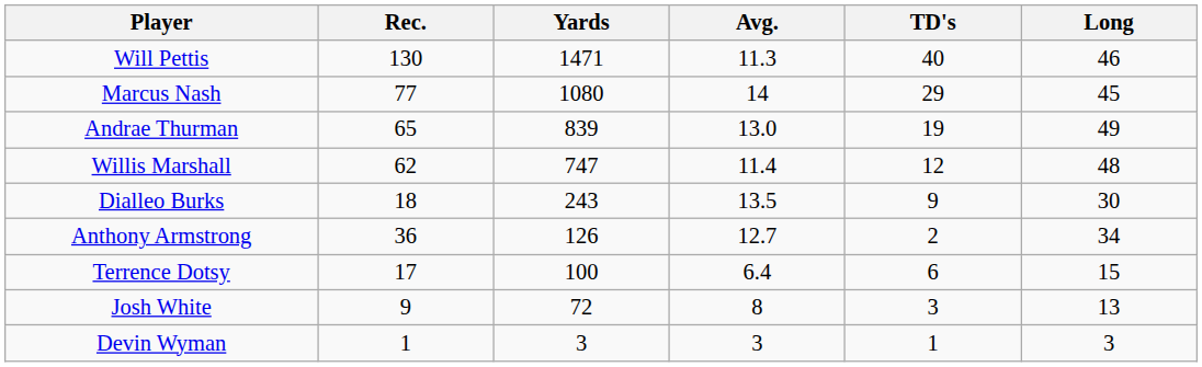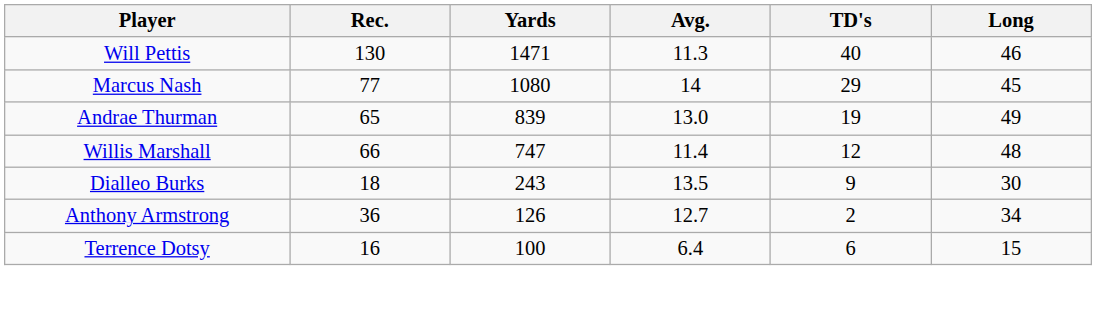 <table class="wikitable sortable">
 <tr>
 <th bgcolor="#DDDDFF" width="16%">Player</th>
 <th bgcolor="#DDDDFF" width="9%">Rec.</th>
 <th bgcolor="#DDDDFF" width="9%">Yards</th>
 <th bgcolor="#DDDDFF" width="9%">Avg.</th>
 <th bgcolor="#DDDDFF" width="9%">TD's</th>
 <th bgcolor="#DDDDFF" width="9%">Long</th>
 </tr>
 <tr align="center">
 <td><a href='#'>Will Pettis</a></td>
 <td>130</td>
 <td>1471</td>
 <td>11.3</td>
 <td>40</td>
 <td>46</td>
 </tr>
 <tr align="center">
 <td><a href='#'>Marcus Nash</a></td>
 <td>77</td>
 <td>1080</td>
 <td>14</td>
 <td>29</td>
 <td>45</td>
 </tr>
 <tr align="center">
 <td><a href='#'>Andrae Thurman</a></td>
 <td>65</td>
 <td>839</td>
 <td>13.0</td>
 <td>19</td>
 <td>49</td>
 </tr>
 <tr align="center">
 <td><a href='#'>Willis Marshall</a></td>
-<td>62</td>
+<td>66</td>
 <td>747</td>
 <td>11.4</td>
 <td>12</td>
 <td>48</td>
 </tr>
 <tr align="center">
 <td><a href='#'>Dialleo Burks</a></td>
 <td>18</td>
 <td>243</td>
 <td>13.5</td>
 <td>9</td>
 <td>30</td>
 </tr>
 <tr align="center">
 <td><a href='#'>Anthony Armstrong</a></td>
 <td>36</td>
 <td>126</td>
 <td>12.7</td>
 <td>2</td>
 <td>34</td>
 </tr>
 <tr align="center">
 <td><a href='#'>Terrence Dotsy</a></td>
-<td>17</td>
+<td>16</td>
 <td>100</td>
 <td>6.4</td>
 <td>6</td>
 <td>15</td>
 </tr>
-<tr align="center">
-<td><a href='#'>Josh White</a></td>
-<td>9</td>
-<td>72</td>
-<td>8</td>
-<td>3</td>
-<td>13</td>
-</tr>
-<tr align="center">
-<td><a href='#'>Devin Wyman</a></td>
-<td>1</td>
-<td>3</td>
-<td>3</td>
-<td>1</td>
-<td>3</td>
-</tr>
 </table>
